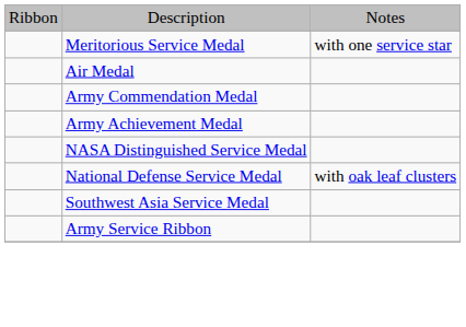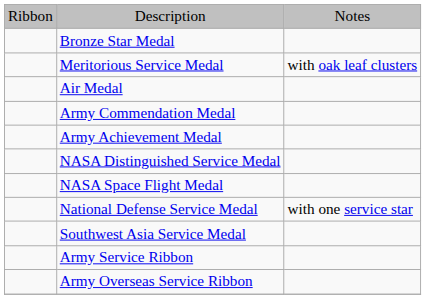 <table class="wikitable">
 <tr>
 <td bgcolor="silver" align="center">Ribbon</td>
 <td bgcolor="silver" align="center">Description</td>
 <td bgcolor="silver" align="center">Notes</td>
 </tr>
 <tr>
 <td></td>
+<td><a href='#'>Bronze Star Medal</a></td>
+<td></td>
+</tr>
+<tr>
+<td></td>
 <td><a href='#'>Meritorious Service Medal</a></td>
-<td>with one <a href='#'>service star</a></td>
+<td>with <a href='#'>oak leaf clusters</a></td>
 </tr>
 <tr>
 <td></td>
 <td><a href='#'>Air Medal</a></td>
 <td></td>
 </tr>
 <tr>
 <td></td>
 <td><a href='#'>Army Commendation Medal</a></td>
 <td></td>
 </tr>
 <tr>
 <td></td>
 <td><a href='#'>Army Achievement Medal</a></td>
 <td></td>
 </tr>
 <tr>
 <td></td>
 <td><a href='#'>NASA Distinguished Service Medal</a></td>
 <td></td>
 </tr>
 <tr>
 <td></td>
+<td><a href='#'>NASA Space Flight Medal</a></td>
+<td></td>
+</tr>
+<tr>
+<td></td>
 <td><a href='#'>National Defense Service Medal</a></td>
-<td>with <a href='#'>oak leaf clusters</a></td>
+<td>with one <a href='#'>service star</a></td>
 </tr>
 <tr>
 <td></td>
 <td><a href='#'>Southwest Asia Service Medal</a></td>
 <td></td>
 </tr>
 <tr>
 <td></td>
 <td><a href='#'>Army Service Ribbon</a></td>
 <td></td>
 </tr>
 <tr>
+<td></td>
+<td><a href='#'>Army Overseas Service Ribbon</a></td>
+<td></td>
+</tr>
+<tr>
 </tr>
 </table>
